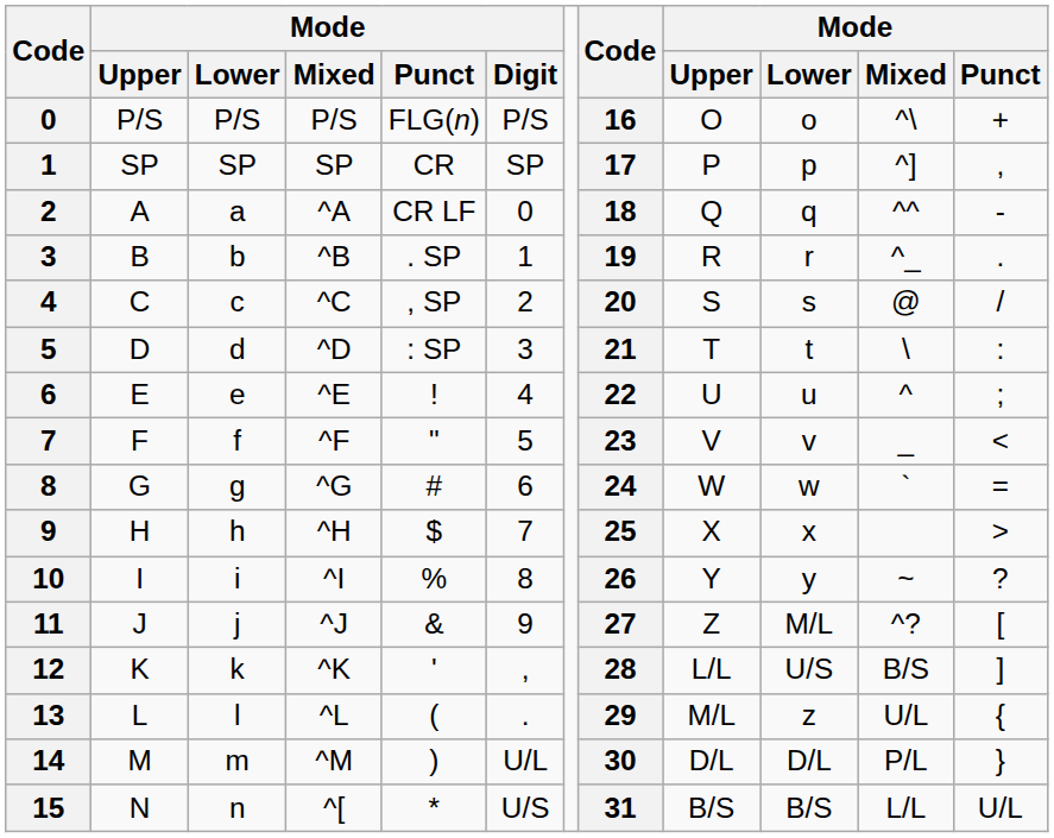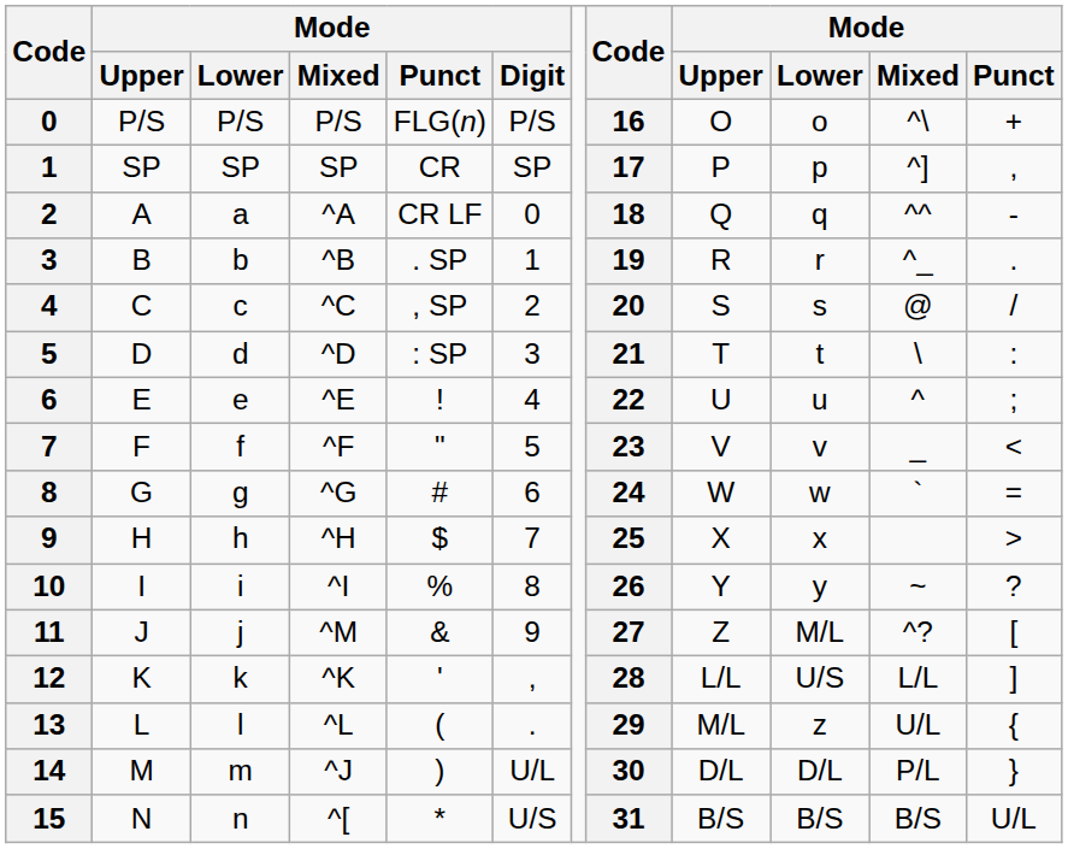 <table class="wikitable" style="text-align:center">
 <tr>
 <th rowspan=2 scope="col">Code</th>
 <th colspan=5 scope="col">Mode</th>
 <td rowspan=18></td>
 <th rowspan=2 scope="col">Code</th>
 <th colspan=4 scope="col">Mode</th>
 </tr>
 <tr>
 <th scope="col">Upper</th>
 <th scope="col">Lower</th>
 <th scope="col">Mixed</th>
 <th scope="col">Punct</th>
 <th scope="col">Digit</th>
 <th scope="col">Upper</th>
 <th scope="col">Lower</th>
 <th scope="col">Mixed</th>
 <th scope="col">Punct</th>
 </tr>
 <tr>
 <th scope="row">0</th>
 <td>P/S</td>
 <td>P/S</td>
 <td>P/S</td>
 <td>FLG(<em>n</em>)</td>
 <td>P/S</td>
 <th scope="row">16</th>
 <td>O</td>
 <td>o</td>
 <td>^\</td>
 <td>+</td>
 </tr>
 <tr>
 <th scope="row">1</th>
 <td>SP</td>
 <td>SP</td>
 <td>SP</td>
 <td>CR</td>
 <td>SP</td>
 <th scope="row">17</th>
 <td>P</td>
 <td>p</td>
 <td>^]</td>
 <td>,</td>
 </tr>
 <tr>
 <th scope="row">2</th>
 <td>A</td>
 <td>a</td>
 <td>^A</td>
 <td>CR LF</td>
 <td>0</td>
 <th scope="row">18</th>
 <td>Q</td>
 <td>q</td>
 <td>^^</td>
 <td>-</td>
 </tr>
 <tr>
 <th scope="row">3</th>
 <td>B</td>
 <td>b</td>
 <td>^B</td>
 <td>. SP</td>
 <td>1</td>
 <th scope="row">19</th>
 <td>R</td>
 <td>r</td>
 <td>^_</td>
 <td>.</td>
 </tr>
 <tr>
 <th scope="row">4</th>
 <td>C</td>
 <td>c</td>
 <td>^C</td>
 <td>, SP</td>
 <td>2</td>
 <th scope="row">20</th>
 <td>S</td>
 <td>s</td>
 <td>@</td>
 <td>/</td>
 </tr>
 <tr>
 <th scope="row">5</th>
 <td>D</td>
 <td>d</td>
 <td>^D</td>
 <td>: SP</td>
 <td>3</td>
 <th scope="row">21</th>
 <td>T</td>
 <td>t</td>
 <td>\</td>
 <td>:</td>
 </tr>
 <tr>
 <th scope="row">6</th>
 <td>E</td>
 <td>e</td>
 <td>^E</td>
 <td>!</td>
 <td>4</td>
 <th scope="row">22</th>
 <td>U</td>
 <td>u</td>
 <td>^</td>
 <td>;</td>
 </tr>
 <tr>
 <th scope="row">7</th>
 <td>F</td>
 <td>f</td>
 <td>^F</td>
 <td>"</td>
 <td>5</td>
 <th scope="row">23</th>
 <td>V</td>
 <td>v</td>
 <td>_</td>
 <td><</td>
 </tr>
 <tr>
 <th scope="row">8</th>
 <td>G</td>
 <td>g</td>
 <td>^G</td>
 <td>#</td>
 <td>6</td>
 <th scope="row">24</th>
 <td>W</td>
 <td>w</td>
 <td>`</td>
 <td>=</td>
 </tr>
 <tr>
 <th scope="row">9</th>
 <td>H</td>
 <td>h</td>
 <td>^H</td>
 <td>$</td>
 <td>7</td>
 <th scope="row">25</th>
 <td>X</td>
 <td>x</td>
 <td></td>
 <td>></td>
 </tr>
 <tr>
 <th scope="row">10</th>
 <td>I</td>
 <td>i</td>
 <td>^I</td>
 <td>%</td>
 <td>8</td>
 <th scope="row">26</th>
 <td>Y</td>
 <td>y</td>
 <td>~</td>
 <td>?</td>
 </tr>
 <tr>
 <th scope="row">11</th>
 <td>J</td>
 <td>j</td>
-<td>^J</td>
+<td>^M</td>
 <td>&</td>
 <td>9</td>
 <th scope="row">27</th>
 <td>Z</td>
 <td>M/L</td>
 <td>^?</td>
 <td>[</td>
 </tr>
 <tr>
 <th scope="row">12</th>
 <td>K</td>
 <td>k</td>
 <td>^K</td>
 <td>'</td>
 <td>,</td>
 <th scope="row">28</th>
 <td>L/L</td>
 <td>U/S</td>
-<td>B/S</td>
+<td>L/L</td>
 <td>]</td>
 </tr>
 <tr>
 <th scope="row">13</th>
 <td>L</td>
 <td>l</td>
 <td>^L</td>
 <td>(</td>
 <td>.</td>
 <th scope="row">29</th>
 <td>M/L</td>
 <td>z</td>
 <td>U/L</td>
 <td>{</td>
 </tr>
 <tr>
 <th scope="row">14</th>
 <td>M</td>
 <td>m</td>
-<td>^M</td>
+<td>^J</td>
 <td>)</td>
 <td>U/L</td>
 <th scope="row">30</th>
 <td>D/L</td>
 <td>D/L</td>
 <td>P/L</td>
 <td>}</td>
 </tr>
 <tr>
 <th scope="row">15</th>
 <td>N</td>
 <td>n</td>
 <td>^[</td>
 <td>*</td>
 <td>U/S</td>
 <th scope="row">31</th>
 <td>B/S</td>
 <td>B/S</td>
-<td>L/L</td>
+<td>B/S</td>
 <td>U/L</td>
 </tr>
 </table>
